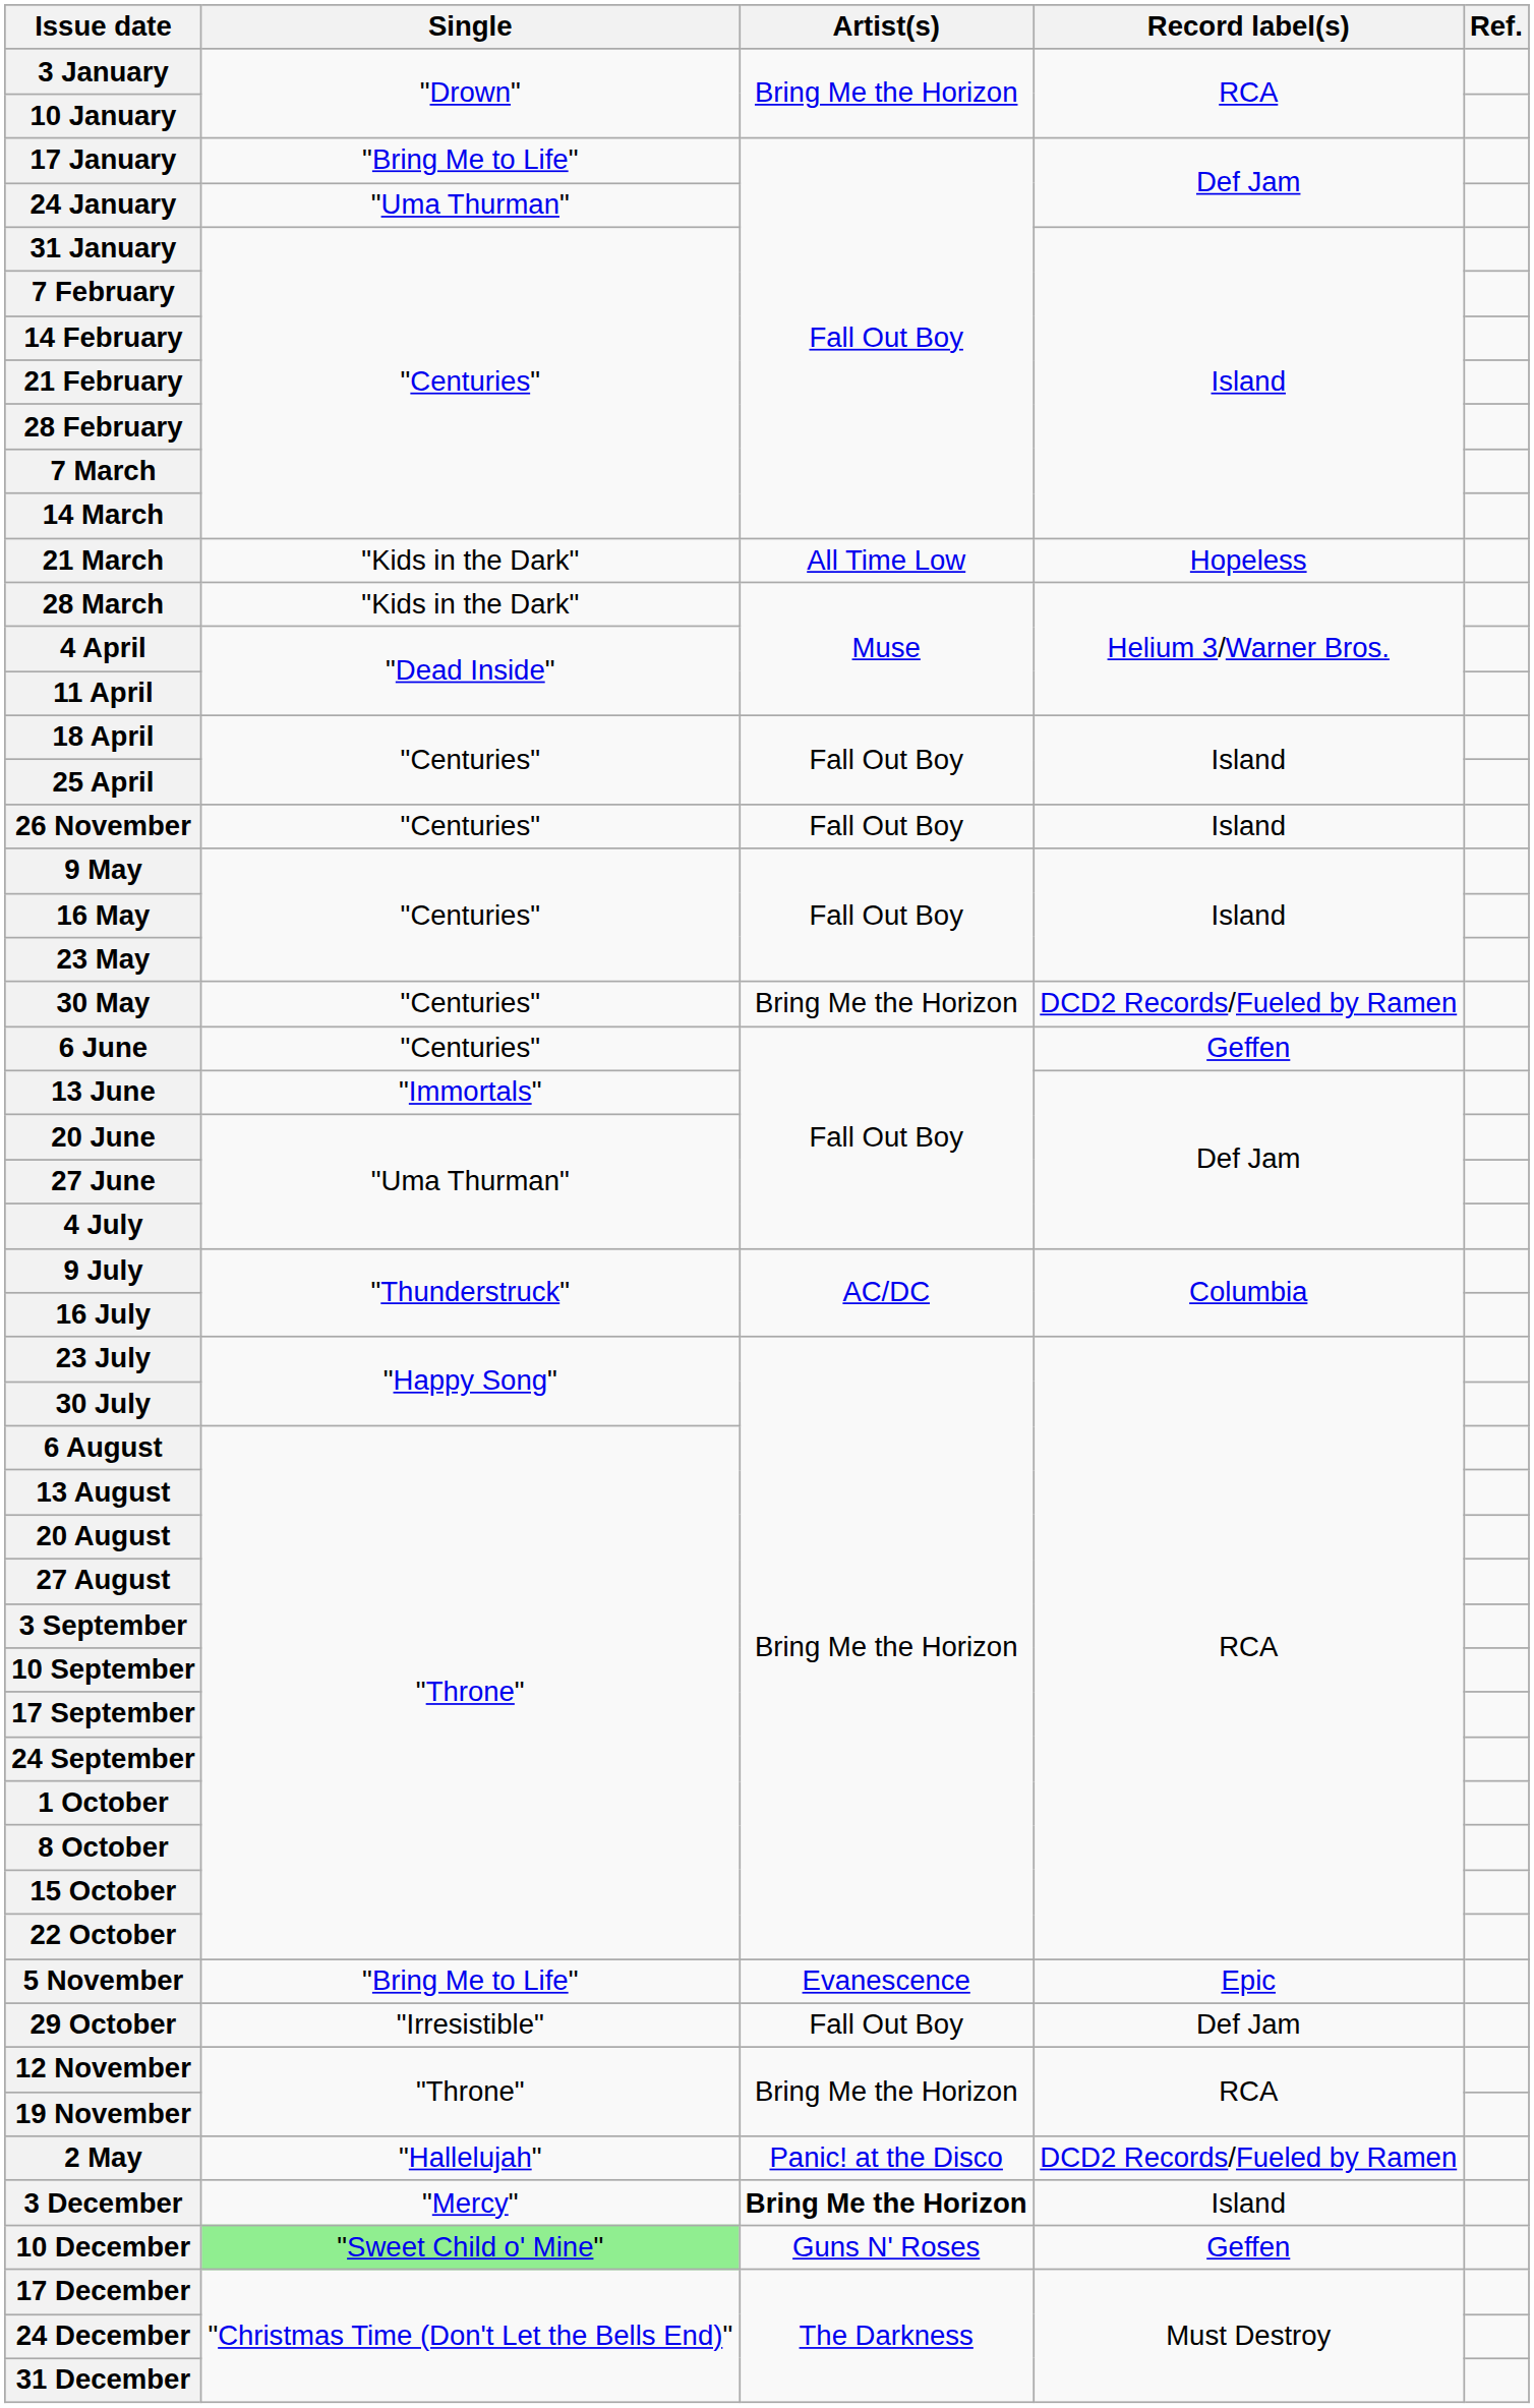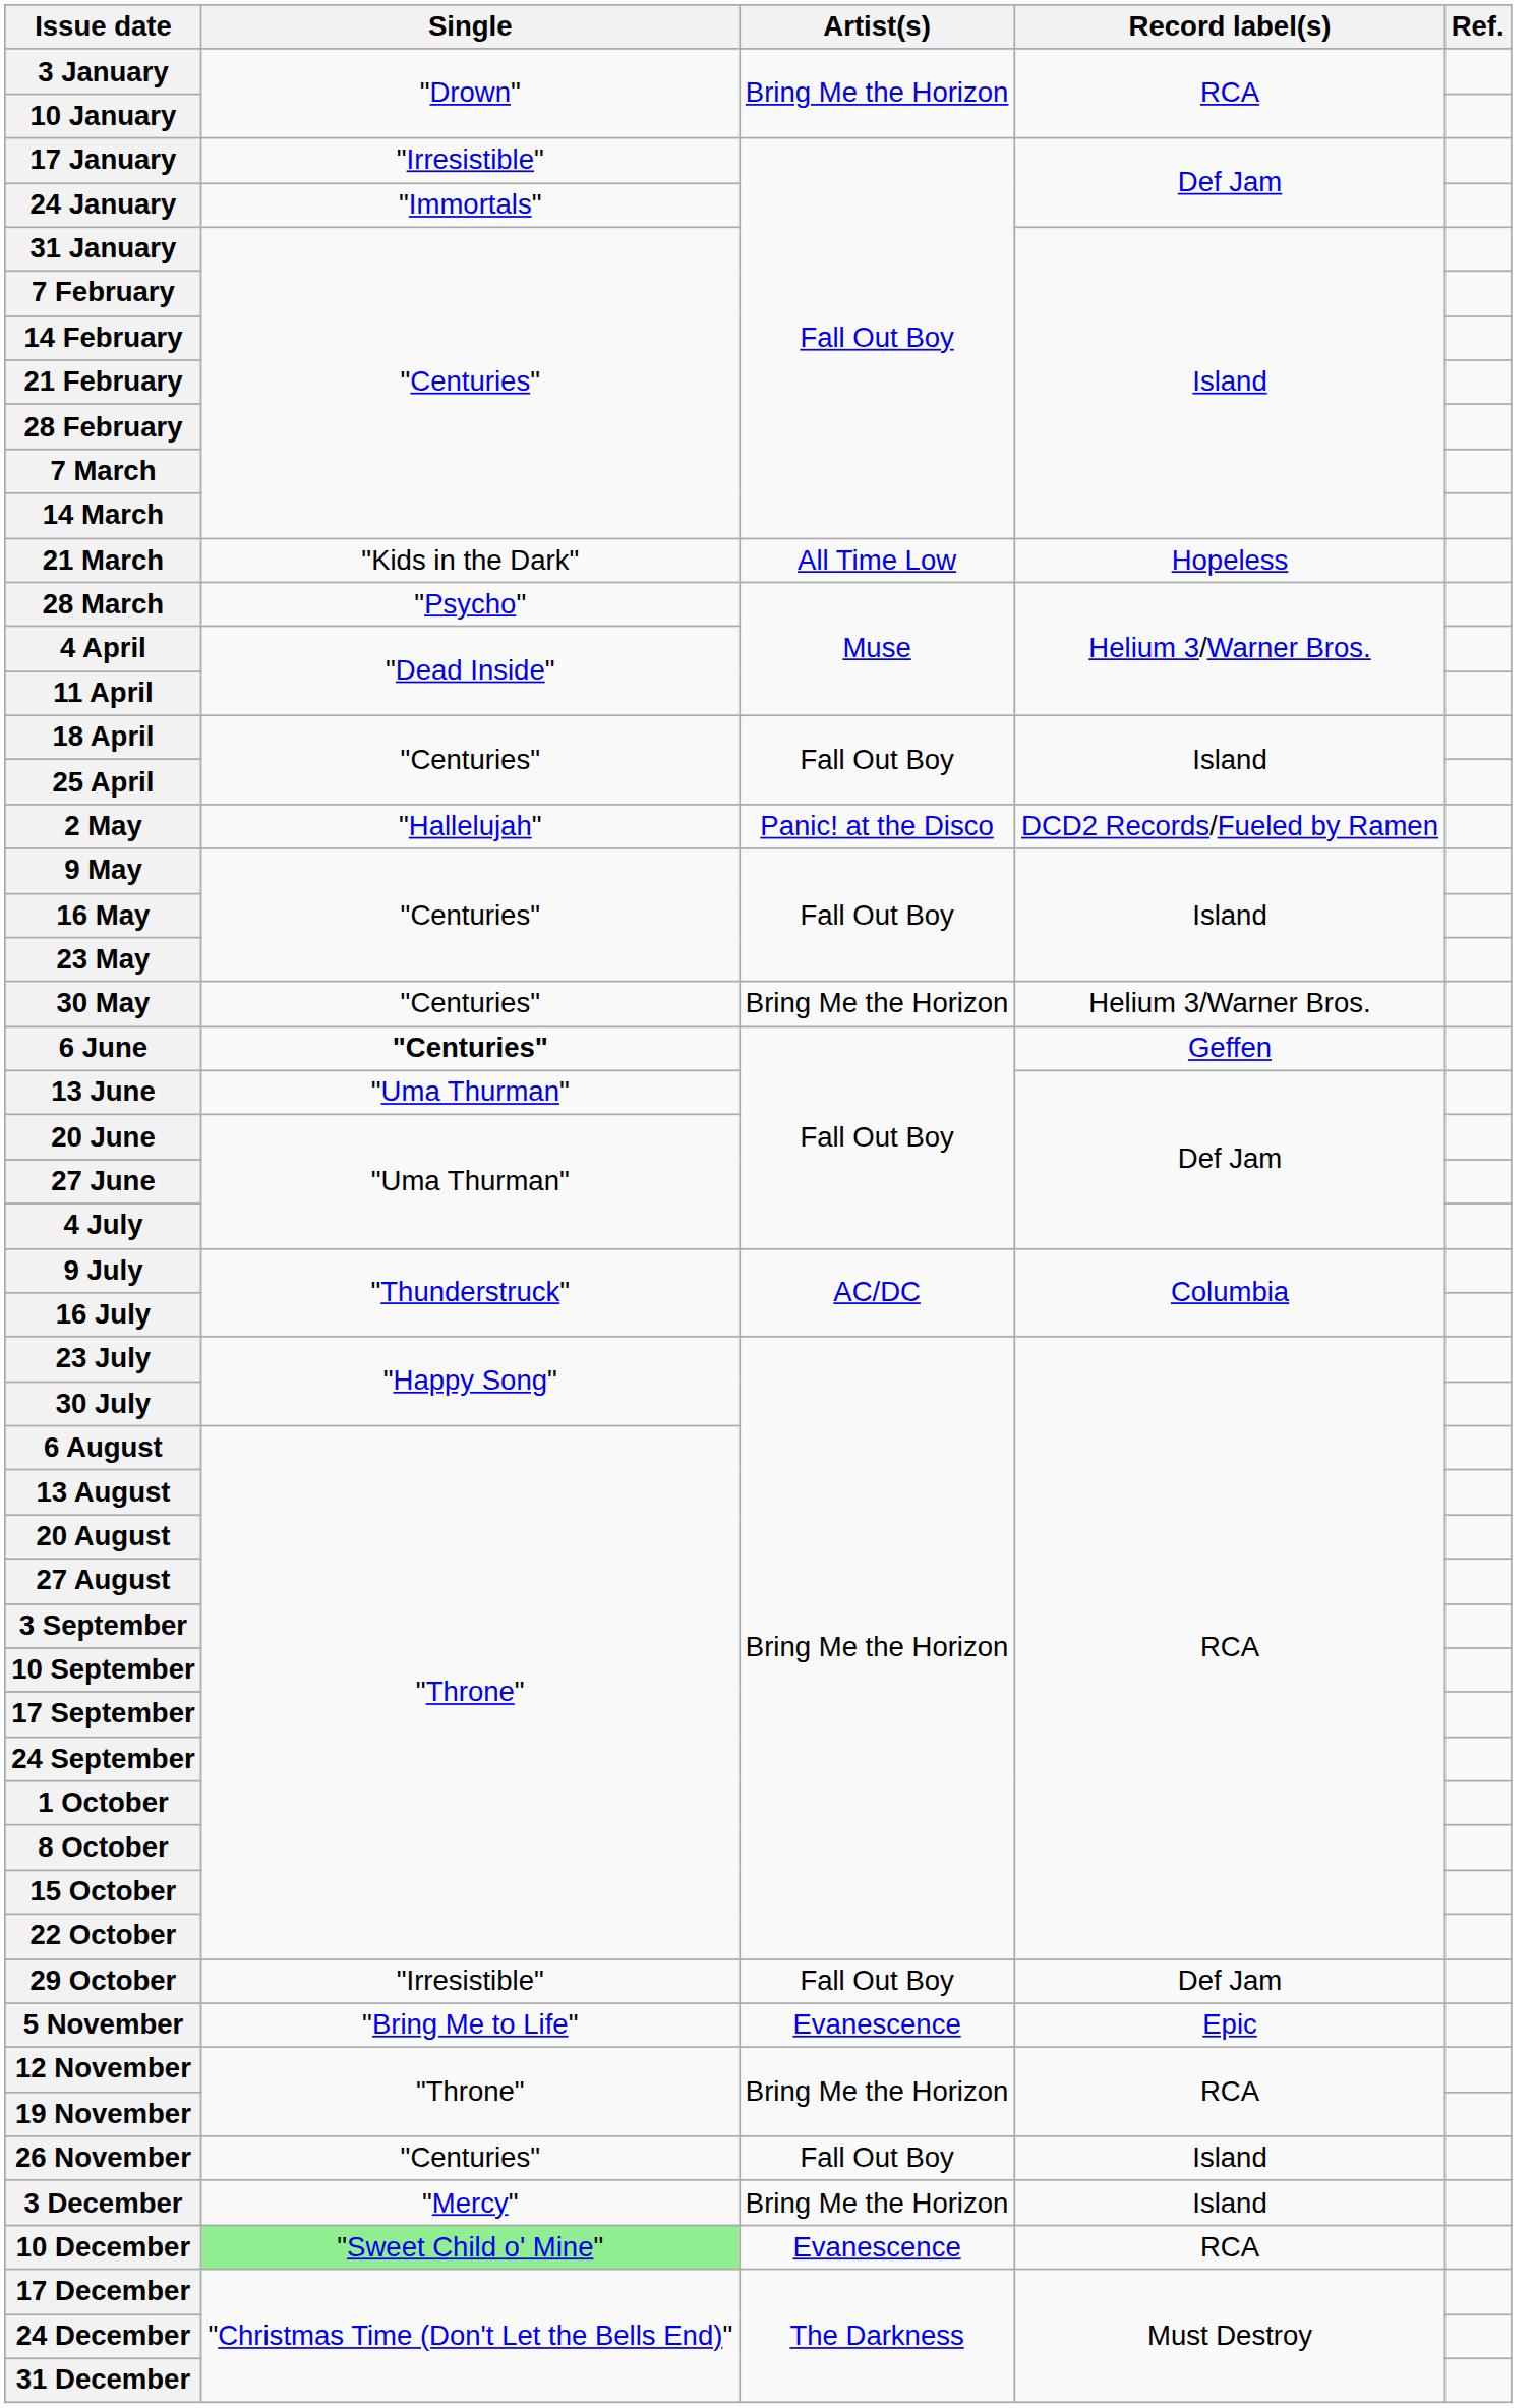 <table class="wikitable plainrowheaders" style="text-align:center">
 <tr>
 <th scope="col">Issue date</th>
 <th scope="col">Single</th>
 <th scope="col">Artist(s)</th>
 <th scope="col">Record label(s)</th>
 <th scope="col">Ref.</th>
 </tr>
 <tr>
 <th scope="row">3 January</th>
 <td rowspan="2">"<a href='#'>Drown</a>"</td>
 <td rowspan="2"><a href='#'>Bring Me the Horizon</a></td>
 <td rowspan="2"><a href='#'>RCA</a></td>
 <td></td>
 </tr>
 <tr>
 <th scope="row">10 January</th>
 <td></td>
 </tr>
 <tr>
 <th scope="row">17 January</th>
-<td>"<a href='#'>Bring Me to Life</a>"</td>
+<td>"<a href='#'>Irresistible</a>"</td>
 <td rowspan="9"><a href='#'>Fall Out Boy</a></td>
 <td rowspan="2"><a href='#'>Def Jam</a></td>
 <td></td>
 </tr>
 <tr>
 <th scope="row">24 January</th>
-<td>"<a href='#'>Uma Thurman</a>"</td>
+<td>"<a href='#'>Immortals</a>"</td>
 <td></td>
 </tr>
 <tr>
 <th scope="row">31 January</th>
 <td rowspan="7">"<a href='#'>Centuries</a>"</td>
 <td rowspan="7"><a href='#'>Island</a></td>
 <td></td>
 </tr>
 <tr>
 <th scope="row">7 February</th>
 <td></td>
 </tr>
 <tr>
 <th scope="row">14 February</th>
 <td></td>
 </tr>
 <tr>
 <th scope="row">21 February</th>
 <td></td>
 </tr>
 <tr>
 <th scope="row">28 February</th>
 <td></td>
 </tr>
 <tr>
 <th scope="row">7 March</th>
 <td></td>
 </tr>
 <tr>
 <th scope="row">14 March</th>
 <td></td>
 </tr>
 <tr>
 <th scope="row">21 March</th>
 <td>"Kids in the Dark"</td>
 <td><a href='#'>All Time Low</a></td>
 <td><a href='#'>Hopeless</a></td>
 <td></td>
 </tr>
 <tr>
 <th scope="row">28 March</th>
-<td>"Kids in the Dark"</td>
+<td>"<a href='#'>Psycho</a>"</td>
 <td rowspan="3"><a href='#'>Muse</a></td>
 <td rowspan="3"><a href='#'>Helium 3</a>/<a href='#'>Warner Bros.</a></td>
 <td></td>
 </tr>
 <tr>
 <th scope="row">4 April</th>
 <td rowspan="2">"<a href='#'>Dead Inside</a>"</td>
 <td></td>
 </tr>
 <tr>
 <th scope="row">11 April</th>
 <td></td>
 </tr>
 <tr>
 <th scope="row">18 April</th>
 <td rowspan="2">"Centuries"</td>
 <td rowspan="2">Fall Out Boy</td>
 <td rowspan="2">Island</td>
 <td></td>
 </tr>
 <tr>
 <th scope="row">25 April</th>
 <td></td>
 </tr>
 <tr>
-<th scope="row">26 November</th>
-<td>"Centuries"</td>
-<td>Fall Out Boy</td>
-<td>Island</td>
+<th scope="row">2 May</th>
+<td>"<a href='#'>Hallelujah</a>"</td>
+<td><a href='#'>Panic! at the Disco</a></td>
+<td><a href='#'>DCD2 Records</a>/<a href='#'>Fueled by Ramen</a></td>
 <td></td>
 </tr>
 <tr>
 <th scope="row">9 May</th>
 <td rowspan="3">"Centuries"</td>
 <td rowspan="3">Fall Out Boy</td>
 <td rowspan="3">Island</td>
 <td></td>
 </tr>
 <tr>
 <th scope="row">16 May</th>
 <td></td>
 </tr>
 <tr>
 <th scope="row">23 May</th>
 <td></td>
 </tr>
 <tr>
 <th scope="row">30 May</th>
 <td>"Centuries"</td>
 <td>Bring Me the Horizon</td>
-<td><a href='#'>DCD2 Records</a>/<a href='#'>Fueled by Ramen</a></td>
+<td>Helium 3/Warner Bros.</td>
 <td></td>
 </tr>
 <tr>
 <th scope="row">6 June</th>
-<td>"Centuries"</td>
+<td><strong>"Centuries"</strong></td>
 <td rowspan="5">Fall Out Boy</td>
 <td><a href='#'>Geffen</a></td>
 <td></td>
 </tr>
 <tr>
 <th scope="row">13 June</th>
-<td>"<a href='#'>Immortals</a>"</td>
+<td>"<a href='#'>Uma Thurman</a>"</td>
 <td rowspan="4">Def Jam</td>
 <td></td>
 </tr>
 <tr>
 <th scope="row">20 June</th>
 <td rowspan="3">"Uma Thurman"</td>
 <td></td>
 </tr>
 <tr>
 <th scope="row">27 June</th>
 <td></td>
 </tr>
 <tr>
 <th scope="row">4 July</th>
 <td></td>
 </tr>
 <tr>
 <th scope="row">9 July</th>
 <td rowspan="2">"<a href='#'>Thunderstruck</a>"</td>
 <td rowspan="2"><a href='#'>AC/DC</a></td>
 <td rowspan="2"><a href='#'>Columbia</a></td>
 <td></td>
 </tr>
 <tr>
 <th scope="row">16 July</th>
 <td></td>
 </tr>
 <tr>
 <th scope="row">23 July</th>
 <td rowspan="2">"<a href='#'>Happy Song</a>"</td>
 <td rowspan="14">Bring Me the Horizon</td>
 <td rowspan="14">RCA</td>
 <td></td>
 </tr>
 <tr>
 <th scope="row">30 July</th>
 <td></td>
 </tr>
 <tr>
 <th scope="row">6 August</th>
 <td rowspan="12">"<a href='#'>Throne</a>"</td>
 <td></td>
 </tr>
 <tr>
 <th scope="row">13 August</th>
 <td></td>
 </tr>
 <tr>
 <th scope="row">20 August</th>
 <td></td>
 </tr>
 <tr>
 <th scope="row">27 August</th>
 <td></td>
 </tr>
 <tr>
 <th scope="row">3 September</th>
 <td></td>
 </tr>
 <tr>
 <th scope="row">10 September</th>
 <td></td>
 </tr>
 <tr>
 <th scope="row">17 September</th>
 <td></td>
 </tr>
 <tr>
 <th scope="row">24 September</th>
 <td></td>
 </tr>
 <tr>
 <th scope="row">1 October</th>
 <td></td>
 </tr>
 <tr>
 <th scope="row">8 October</th>
 <td></td>
 </tr>
 <tr>
 <th scope="row">15 October</th>
 <td></td>
 </tr>
 <tr>
 <th scope="row">22 October</th>
 <td></td>
 </tr>
 <tr>
+<th scope="row">29 October</th>
+<td>"Irresistible"</td>
+<td>Fall Out Boy</td>
+<td>Def Jam</td>
+<td></td>
+</tr>
+<tr>
 <th scope="row">5 November</th>
 <td>"<a href='#'>Bring Me to Life</a>"</td>
 <td><a href='#'>Evanescence</a></td>
 <td><a href='#'>Epic</a></td>
-<td></td>
-</tr>
-<tr>
-<th scope="row">29 October</th>
-<td>"Irresistible"</td>
-<td>Fall Out Boy</td>
-<td>Def Jam</td>
 <td></td>
 </tr>
 <tr>
 <th scope="row">12 November</th>
 <td rowspan="2">"Throne"</td>
 <td rowspan="2">Bring Me the Horizon</td>
 <td rowspan="2">RCA</td>
 <td></td>
 </tr>
 <tr>
 <th scope="row">19 November</th>
 <td></td>
 </tr>
 <tr>
-<th scope="row">2 May</th>
-<td>"<a href='#'>Hallelujah</a>"</td>
-<td><a href='#'>Panic! at the Disco</a></td>
-<td><a href='#'>DCD2 Records</a>/<a href='#'>Fueled by Ramen</a></td>
+<th scope="row">26 November</th>
+<td>"Centuries"</td>
+<td>Fall Out Boy</td>
+<td>Island</td>
 <td></td>
 </tr>
 <tr>
 <th scope="row">3 December</th>
 <td>"<a href='#'>Mercy</a>"</td>
-<td><strong>Bring Me the Horizon</strong></td>
+<td>Bring Me the Horizon</td>
 <td>Island</td>
 <td></td>
 </tr>
 <tr>
 <th scope="row">10 December</th>
 <td style="background: lightgreen;">"<a href='#'>Sweet Child o' Mine</a>"</td>
-<td><a href='#'>Guns N' Roses</a></td>
-<td><a href='#'>Geffen</a></td>
+<td><a href='#'>Evanescence</a></td>
+<td>RCA</td>
 <td></td>
 </tr>
 <tr>
 <th scope="row">17 December</th>
 <td rowspan="3">"<a href='#'>Christmas Time (Don't Let the Bells End)</a>"</td>
 <td rowspan="3"><a href='#'>The Darkness</a></td>
 <td rowspan="3">Must Destroy</td>
 <td></td>
 </tr>
 <tr>
 <th scope="row">24 December</th>
 <td></td>
 </tr>
 <tr>
 <th scope="row">31 December</th>
 <td></td>
 </tr>
 </table>
